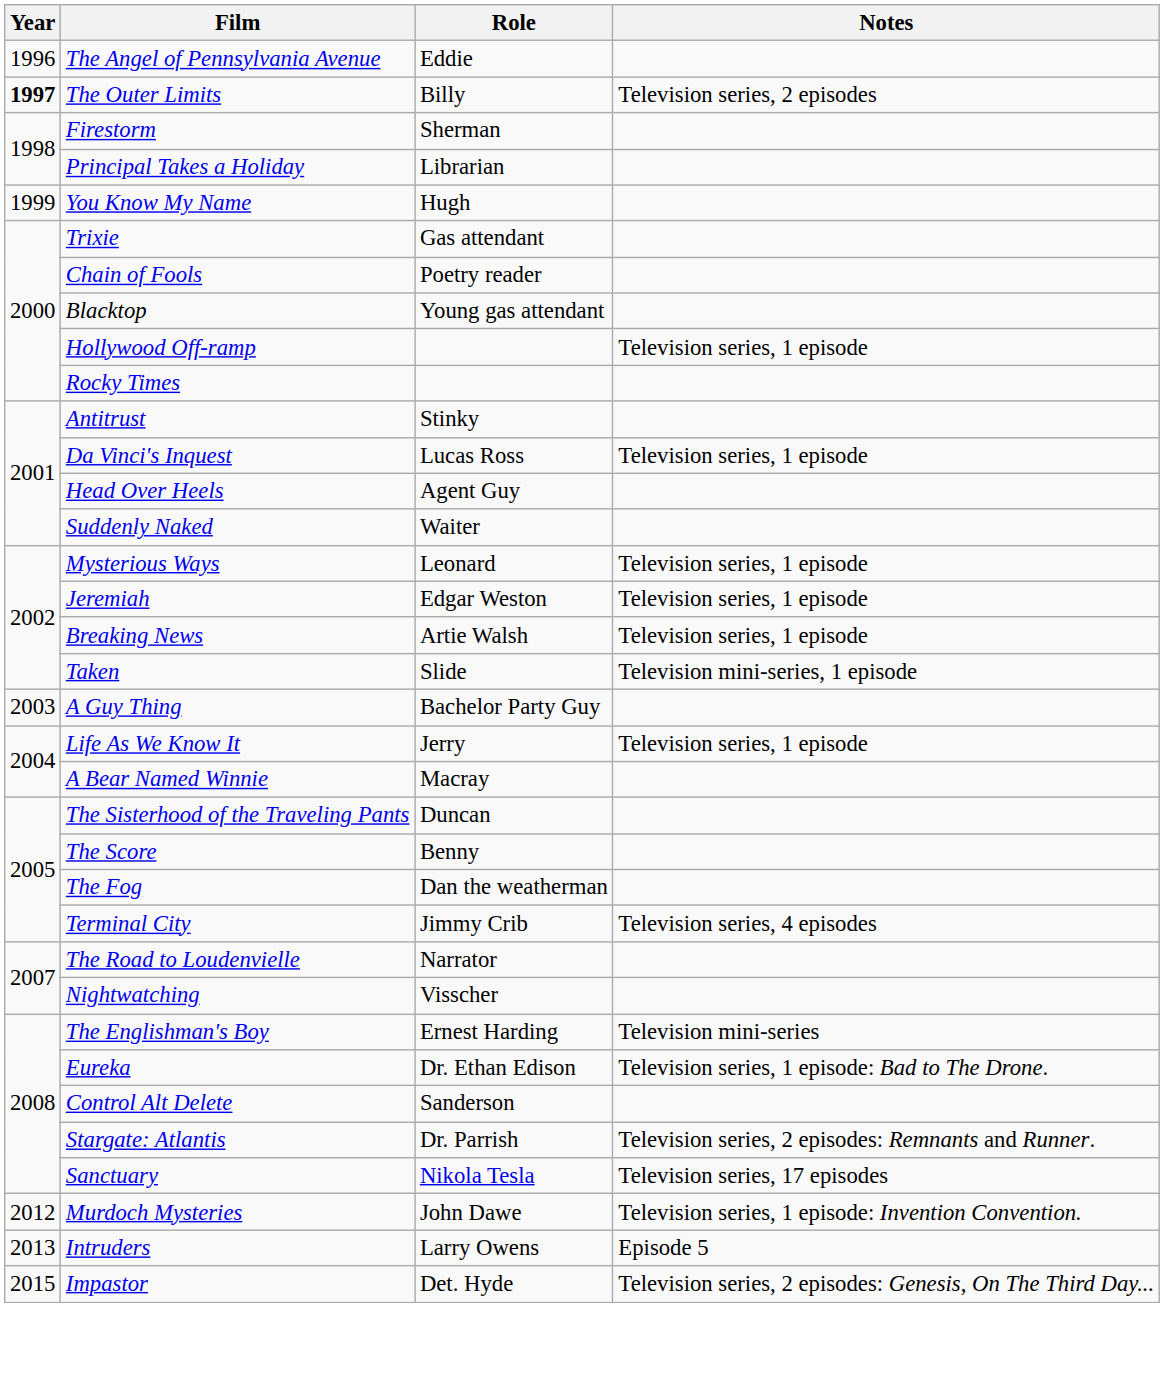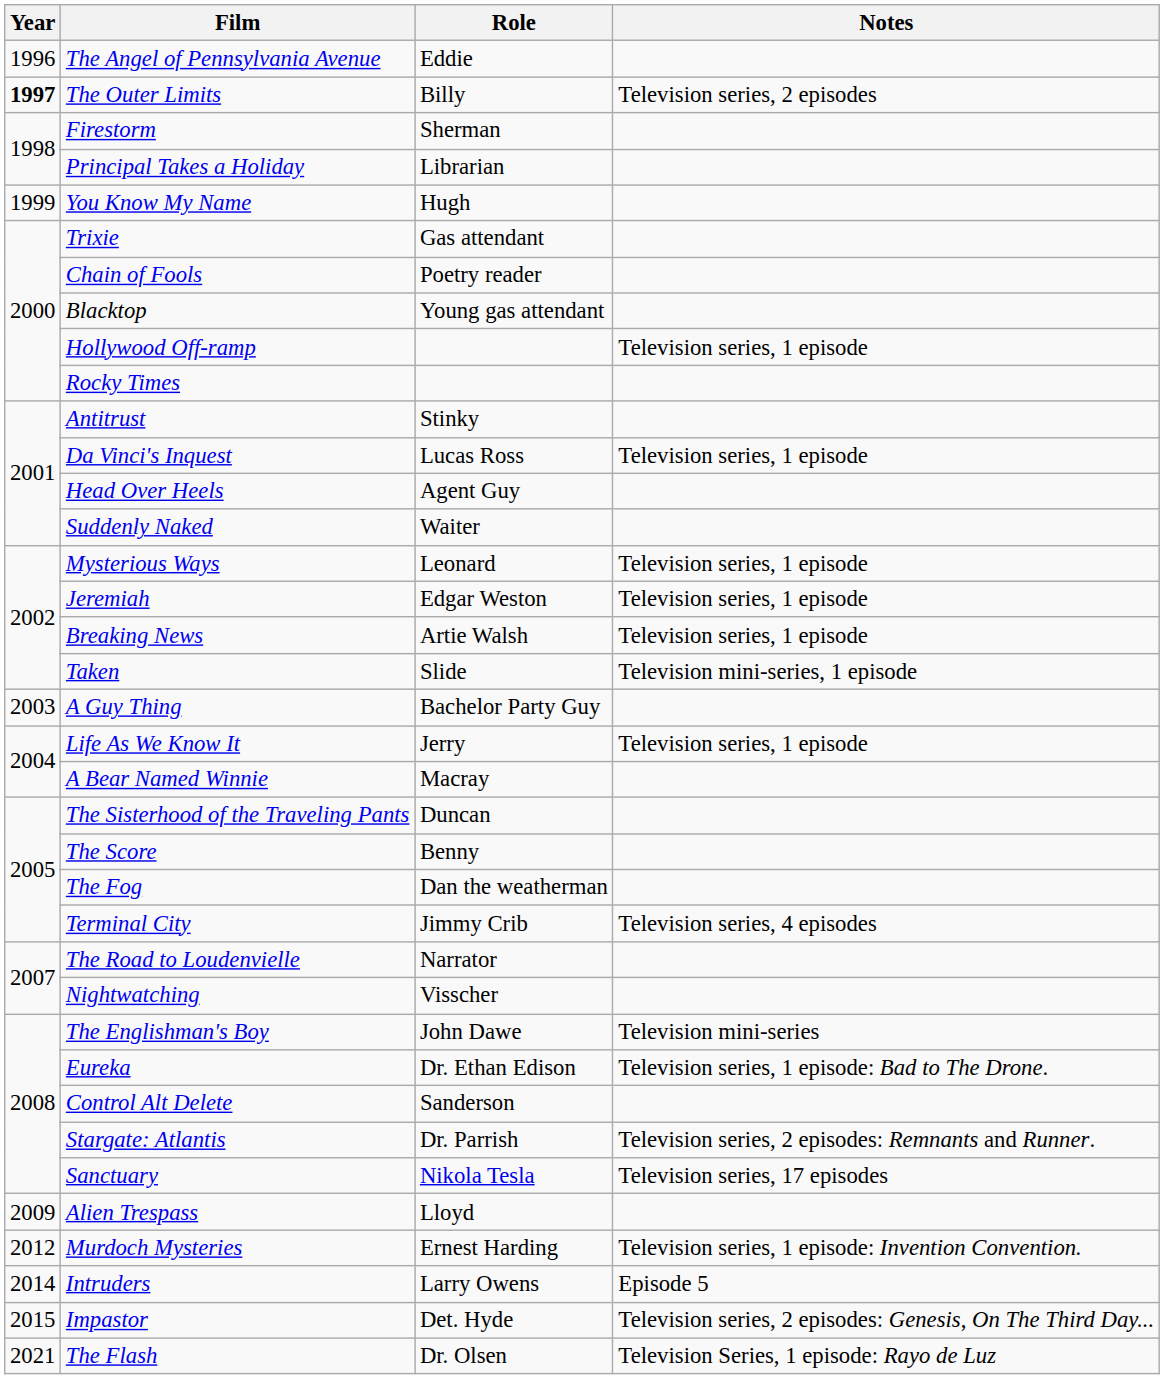 <table class="wikitable sortable">
 <tr>
 <th>Year</th>
 <th>Film</th>
 <th>Role</th>
 <th class="unsortable">Notes</th>
 </tr>
 <tr>
 <td>1996</td>
 <td data-sort-value="Angel of Pennsylvania Avenue, The"><em><a href='#'>The Angel of Pennsylvania Avenue</a></em></td>
 <td>Eddie</td>
 <td></td>
 </tr>
 <tr>
 <td><strong>1997</strong></td>
 <td data-sort-value="Outer Limits, The"><em><a href='#'>The Outer Limits</a></em></td>
 <td>Billy</td>
 <td>Television series, 2 episodes</td>
 </tr>
 <tr>
 <td rowspan="2">1998</td>
 <td><em><a href='#'>Firestorm</a></em></td>
 <td>Sherman</td>
 <td></td>
 </tr>
 <tr>
 <td><em><a href='#'>Principal Takes a Holiday</a></em></td>
 <td>Librarian</td>
 <td></td>
 </tr>
 <tr>
 <td rowspan="1">1999</td>
 <td><em><a href='#'>You Know My Name</a></em></td>
 <td>Hugh</td>
 <td></td>
 </tr>
 <tr>
 <td rowspan="5">2000</td>
 <td><em><a href='#'>Trixie</a></em></td>
 <td>Gas attendant</td>
 <td></td>
 </tr>
 <tr>
 <td><em><a href='#'>Chain of Fools</a></em></td>
 <td>Poetry reader</td>
 <td></td>
 </tr>
 <tr>
 <td><em>Blacktop</em></td>
 <td>Young gas attendant</td>
 <td></td>
 </tr>
 <tr>
 <td><em><a href='#'>Hollywood Off-ramp</a></em></td>
 <td></td>
 <td>Television series, 1 episode</td>
 </tr>
 <tr>
 <td><em><a href='#'>Rocky Times</a></em></td>
 <td></td>
 <td></td>
 </tr>
 <tr>
 <td rowspan="4">2001</td>
 <td><em><a href='#'>Antitrust</a></em></td>
 <td>Stinky</td>
 <td></td>
 </tr>
 <tr>
 <td><em><a href='#'>Da Vinci's Inquest</a></em></td>
 <td>Lucas Ross</td>
 <td>Television series, 1 episode</td>
 </tr>
 <tr>
 <td><em><a href='#'>Head Over Heels</a></em></td>
 <td>Agent Guy</td>
 <td></td>
 </tr>
 <tr>
 <td><em><a href='#'>Suddenly Naked</a></em></td>
 <td>Waiter</td>
 <td></td>
 </tr>
 <tr>
 <td rowspan="4">2002</td>
 <td><em><a href='#'>Mysterious Ways</a></em></td>
 <td>Leonard</td>
 <td>Television series, 1 episode</td>
 </tr>
 <tr>
 <td><em><a href='#'>Jeremiah</a></em></td>
 <td>Edgar Weston</td>
 <td>Television series, 1 episode</td>
 </tr>
 <tr>
 <td><em><a href='#'>Breaking News</a></em></td>
 <td>Artie Walsh</td>
 <td>Television series, 1 episode</td>
 </tr>
 <tr>
 <td><em><a href='#'>Taken</a></em></td>
 <td>Slide</td>
 <td>Television mini-series, 1 episode</td>
 </tr>
 <tr>
 <td>2003</td>
 <td data-sort-value="Guy Thing, A"><em><a href='#'>A Guy Thing</a></em></td>
 <td>Bachelor Party Guy</td>
 <td></td>
 </tr>
 <tr>
 <td rowspan="2">2004</td>
 <td><em><a href='#'>Life As We Know It</a></em></td>
 <td>Jerry</td>
 <td>Television series, 1 episode</td>
 </tr>
 <tr>
 <td data-sort-value="Bear Named Winnie, A"><em><a href='#'>A Bear Named Winnie</a></em></td>
 <td>Macray</td>
 <td></td>
 </tr>
 <tr>
 <td rowspan="4">2005</td>
 <td data-sort-value="Sisterhood of the Traveling Pants, The"><em><a href='#'>The Sisterhood of the Traveling Pants</a></em></td>
 <td>Duncan</td>
 <td></td>
 </tr>
 <tr>
 <td data-sort-value="Score, The"><em><a href='#'>The Score</a></em></td>
 <td>Benny</td>
 <td></td>
 </tr>
 <tr>
 <td data-sort-value="Fog, The"><em><a href='#'>The Fog</a></em></td>
 <td>Dan the weatherman</td>
 <td></td>
 </tr>
 <tr>
 <td><em><a href='#'>Terminal City</a></em></td>
 <td>Jimmy Crib</td>
 <td>Television series, 4 episodes</td>
 </tr>
 <tr>
 <td rowspan="2">2007</td>
 <td data-sort-value="Road to Loudenvielle, The"><em><a href='#'>The Road to Loudenvielle</a></em></td>
 <td>Narrator</td>
 <td></td>
 </tr>
 <tr>
 <td><em><a href='#'>Nightwatching</a></em></td>
 <td>Visscher</td>
 <td></td>
 </tr>
 <tr>
 <td rowspan="5">2008</td>
 <td data-sort-value="Englishman's Boy, The"><em><a href='#'>The Englishman's Boy</a></em></td>
-<td>Ernest Harding</td>
+<td>John Dawe</td>
 <td>Television mini-series</td>
 </tr>
 <tr>
 <td><em><a href='#'>Eureka</a></em></td>
 <td>Dr. Ethan Edison</td>
 <td>Television series, 1 episode: <em>Bad to The Drone</em>.</td>
 </tr>
 <tr>
 <td><em><a href='#'>Control Alt Delete</a></em></td>
 <td>Sanderson</td>
 <td></td>
 </tr>
 <tr>
 <td><em><a href='#'>Stargate: Atlantis</a></em></td>
 <td>Dr. Parrish</td>
 <td>Television series, 2 episodes: <em>Remnants</em> and <em>Runner</em>.</td>
 </tr>
 <tr>
 <td><em><a href='#'>Sanctuary</a></em></td>
 <td><a href='#'>Nikola Tesla</a></td>
 <td>Television series, 17 episodes</td>
 </tr>
 <tr>
+<td>2009</td>
+<td><em><a href='#'>Alien Trespass</a></em></td>
+<td>Lloyd</td>
+<td></td>
+</tr>
+<tr>
 <td>2012</td>
 <td><em><a href='#'>Murdoch Mysteries</a></em></td>
-<td>John Dawe</td>
+<td>Ernest Harding</td>
 <td>Television series, 1 episode: <em>Invention Convention.</em></td>
 </tr>
 <tr>
-<td>2013</td>
+<td>2014</td>
 <td><em><a href='#'>Intruders</a></em></td>
 <td>Larry Owens</td>
 <td>Episode 5</td>
 </tr>
 <tr>
 <td>2015</td>
 <td><em><a href='#'>Impastor</a></em></td>
 <td>Det. Hyde</td>
 <td>Television series, 2 episodes: <em>Genesis</em>, <em>On The Third Day...</em></td>
 </tr>
+<tr>
+<td>2021</td>
+<td data-sort-value="Flash, The"><em><a href='#'>The Flash</a></em></td>
+<td>Dr. Olsen</td>
+<td>Television Series, 1 episode: <em>Rayo de Luz</em></td>
+</tr>
 </table>
